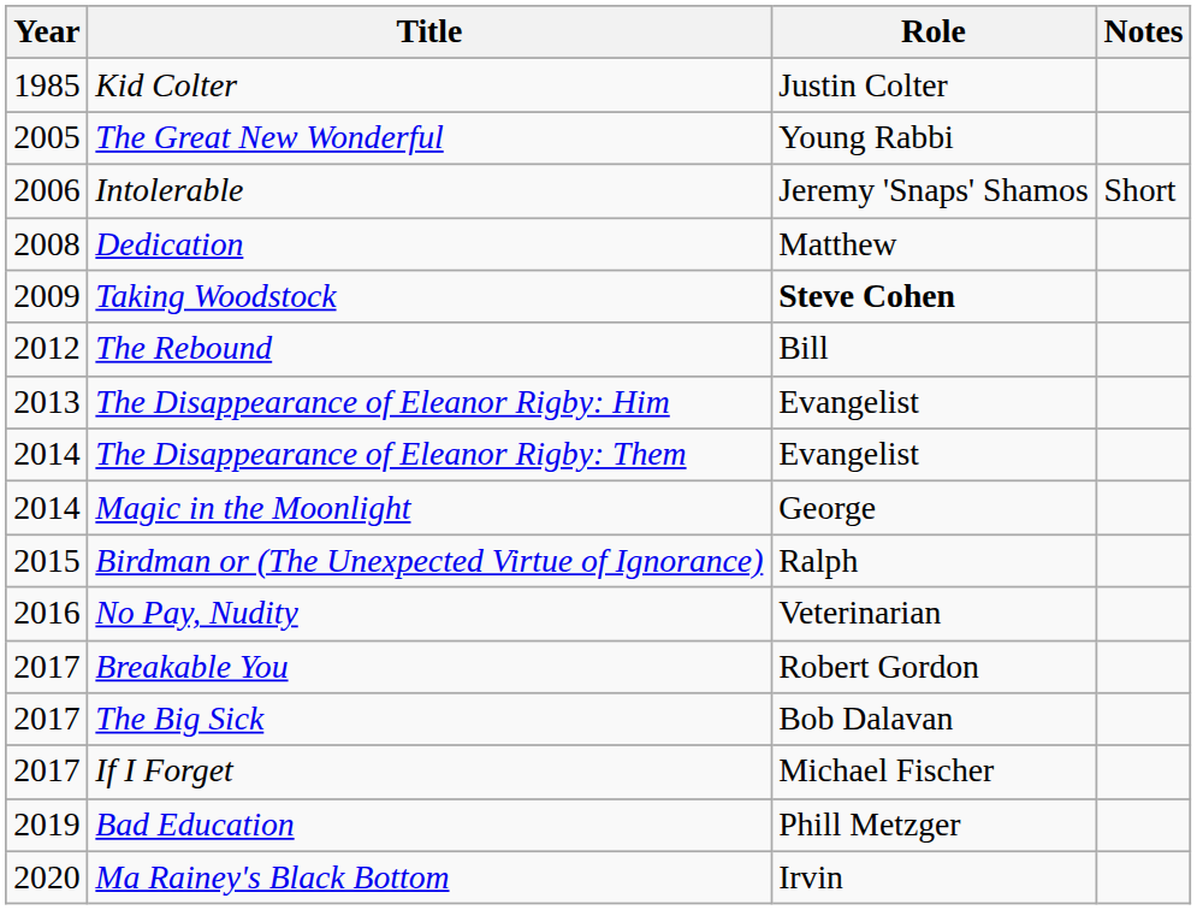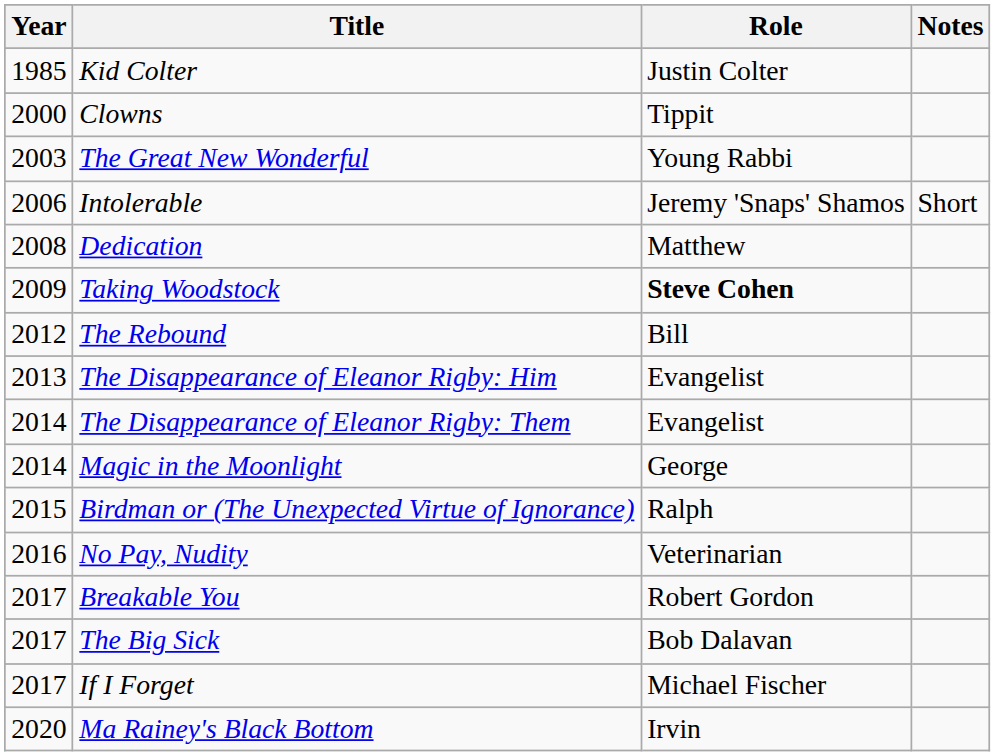 <table class="wikitable sortable">
 <tr>
 <th>Year</th>
 <th>Title</th>
 <th>Role</th>
 <th class="unsortable">Notes</th>
 </tr>
 <tr>
 <td>1985</td>
 <td><em>Kid Colter</em></td>
 <td>Justin Colter</td>
 <td></td>
 </tr>
 <tr>
-<td>2005</td>
+<td>2000</td>
+<td><em>Clowns</em></td>
+<td>Tippit</td>
+<td></td>
+</tr>
+<tr>
+<td>2003</td>
 <td><em><a href='#'>The Great New Wonderful</a></em></td>
 <td>Young Rabbi</td>
 <td></td>
 </tr>
 <tr>
 <td>2006</td>
 <td><em>Intolerable</em></td>
 <td>Jeremy 'Snaps' Shamos</td>
 <td>Short</td>
 </tr>
 <tr>
 <td>2008</td>
 <td><em><a href='#'>Dedication</a></em></td>
 <td>Matthew</td>
 <td></td>
 </tr>
 <tr>
 <td>2009</td>
 <td><em><a href='#'>Taking Woodstock</a></em></td>
 <td><strong>Steve Cohen</strong></td>
 <td></td>
 </tr>
 <tr>
 <td>2012</td>
 <td><em><a href='#'>The Rebound</a></em></td>
 <td>Bill</td>
 <td></td>
 </tr>
 <tr>
 <td>2013</td>
 <td><em><a href='#'>The Disappearance of Eleanor Rigby: Him</a></em></td>
 <td>Evangelist</td>
 <td></td>
 </tr>
 <tr>
 <td>2014</td>
 <td><em><a href='#'>The Disappearance of Eleanor Rigby: Them</a></em></td>
 <td>Evangelist</td>
 <td></td>
 </tr>
 <tr>
 <td>2014</td>
 <td><em><a href='#'>Magic in the Moonlight</a></em></td>
 <td>George</td>
 <td></td>
 </tr>
 <tr>
 <td>2015</td>
 <td><em><a href='#'>Birdman or (The Unexpected Virtue of Ignorance)</a></em></td>
 <td>Ralph</td>
 <td></td>
 </tr>
 <tr>
 <td>2016</td>
 <td><em><a href='#'>No Pay, Nudity</a></em></td>
 <td>Veterinarian</td>
 <td></td>
 </tr>
 <tr>
 <td>2017</td>
 <td><em><a href='#'>Breakable You</a></em></td>
 <td>Robert Gordon</td>
 <td></td>
 </tr>
 <tr>
 <td>2017</td>
 <td><em><a href='#'>The Big Sick</a></em></td>
 <td>Bob Dalavan</td>
 <td></td>
 </tr>
 <tr>
 <td>2017</td>
 <td><em>If I Forget</em></td>
 <td>Michael Fischer</td>
 <td></td>
 </tr>
 <tr>
-<td>2019</td>
-<td><em><a href='#'>Bad Education</a></em></td>
-<td>Phill Metzger</td>
-<td></td>
-</tr>
-<tr>
 <td>2020</td>
 <td><em><a href='#'>Ma Rainey's Black Bottom</a></em></td>
 <td>Irvin</td>
 <td></td>
 </tr>
 </table>
